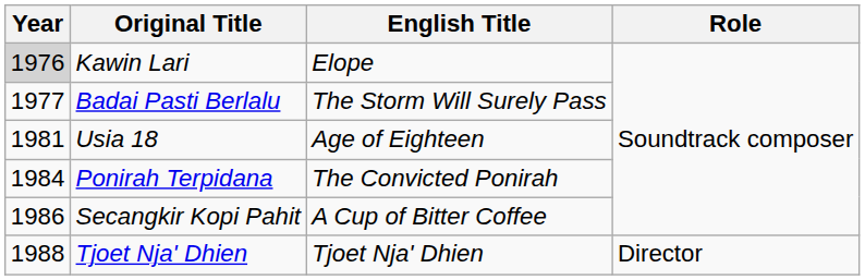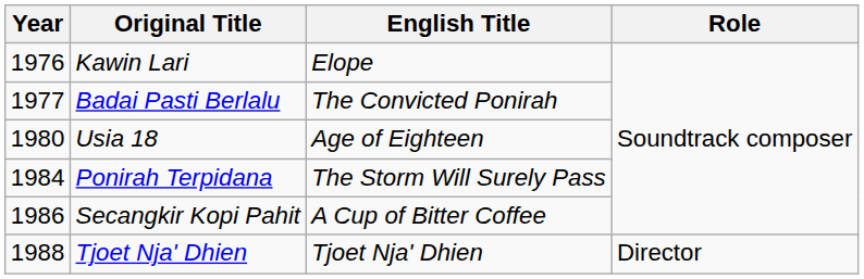 <table class="wikitable sortable">
 <tr>
 <th>Year</th>
 <th>Original Title</th>
 <th>English Title</th>
 <th>Role</th>
 </tr>
 <tr>
-<td style="background: lightgrey;">1976</td>
+<td>1976</td>
 <td><em>Kawin Lari</em></td>
 <td><em>Elope</em></td>
 <td rowspan="5">Soundtrack composer</td>
 </tr>
 <tr>
 <td>1977</td>
 <td><em><a href='#'>Badai Pasti Berlalu</a></em></td>
-<td><em>The Storm Will Surely Pass</em></td>
+<td><em>The Convicted Ponirah</em></td>
 </tr>
 <tr>
-<td>1981</td>
+<td>1980</td>
 <td><em>Usia 18</em></td>
 <td><em>Age of Eighteen</em></td>
 </tr>
 <tr>
 <td>1984</td>
 <td><em><a href='#'>Ponirah Terpidana</a></em></td>
-<td><em>The Convicted Ponirah</em></td>
+<td><em>The Storm Will Surely Pass</em></td>
 </tr>
 <tr>
 <td>1986</td>
 <td><em>Secangkir Kopi Pahit</em></td>
 <td><em>A Cup of Bitter Coffee</em></td>
 </tr>
 <tr>
 <td>1988</td>
 <td><em><a href='#'>Tjoet Nja' Dhien</a></em></td>
 <td><em>Tjoet Nja' Dhien</em></td>
 <td>Director</td>
 </tr>
 </table>
